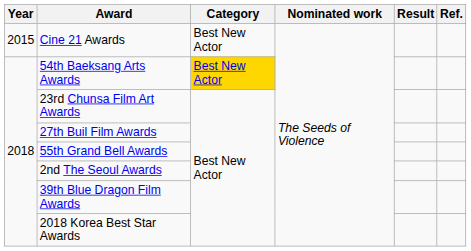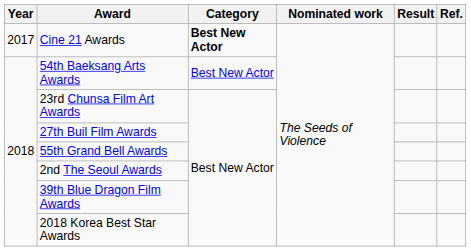 <table class="wikitable sortable">
 <tr>
 <th>Year</th>
 <th>Award</th>
 <th>Category</th>
 <th>Nominated work</th>
 <th>Result</th>
 <th>Ref.</th>
 </tr>
 <tr>
-<td>2015</td>
+<td>2017</td>
 <td><a href='#'>Cine 21</a> Awards</td>
-<td>Best New Actor</td>
+<td><strong>Best New Actor</strong></td>
 <td rowspan=8><em>The Seeds of Violence</em></td>
 <td></td>
 <td></td>
 </tr>
 <tr>
 <td rowspan=7>2018</td>
 <td><a href='#'>54th Baeksang Arts Awards</a></td>
-<td style="background: gold;"><a href='#'>Best New Actor</a></td>
+<td><a href='#'>Best New Actor</a></td>
 <td></td>
 <td></td>
 </tr>
 <tr>
 <td>23rd <a href='#'>Chunsa Film Art Awards</a></td>
 <td rowspan="6">Best New Actor</td>
 <td></td>
 <td></td>
 </tr>
 <tr>
 <td><a href='#'>27th Buil Film Awards</a></td>
 <td></td>
 <td></td>
 </tr>
 <tr>
 <td><a href='#'>55th Grand Bell Awards</a></td>
 <td></td>
 <td></td>
 </tr>
 <tr>
 <td>2nd <a href='#'>The Seoul Awards</a></td>
 <td></td>
 <td></td>
 </tr>
 <tr>
 <td><a href='#'>39th Blue Dragon Film Awards</a></td>
 <td></td>
 <td></td>
 </tr>
 <tr>
 <td>2018 Korea Best Star Awards</td>
 <td></td>
 <td></td>
 </tr>
 </table>
